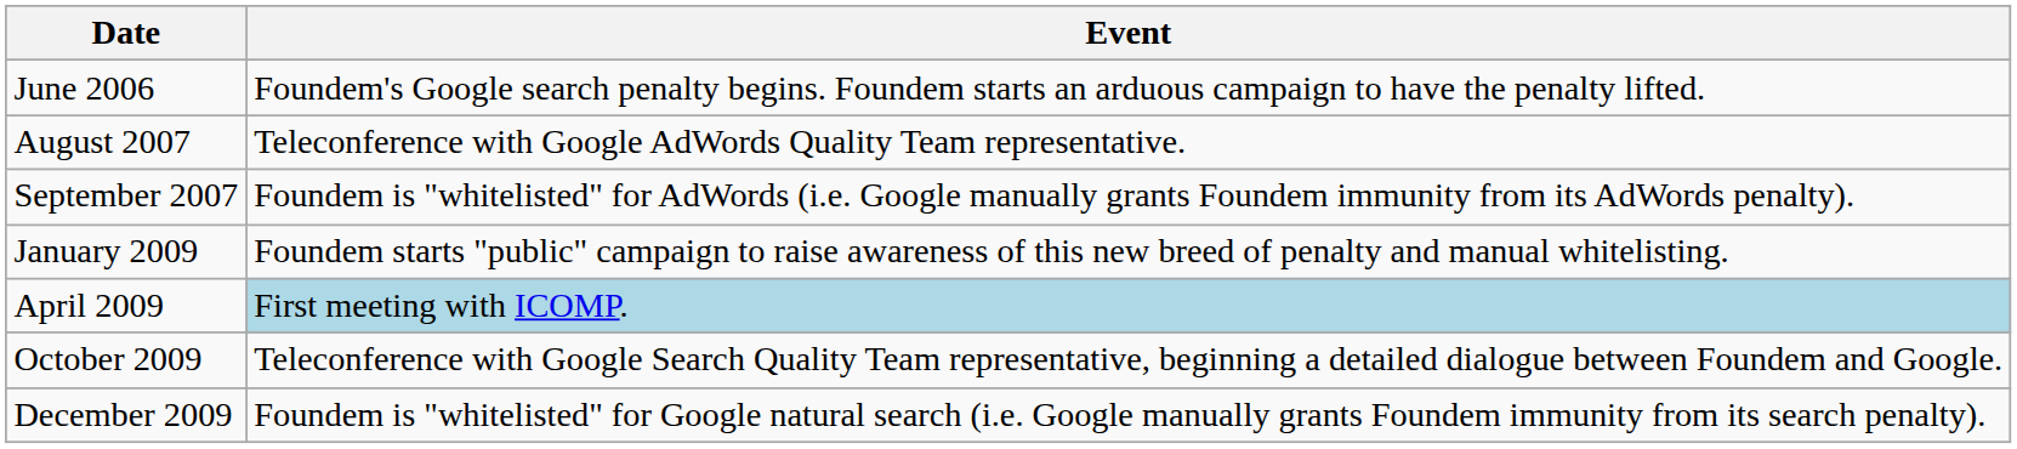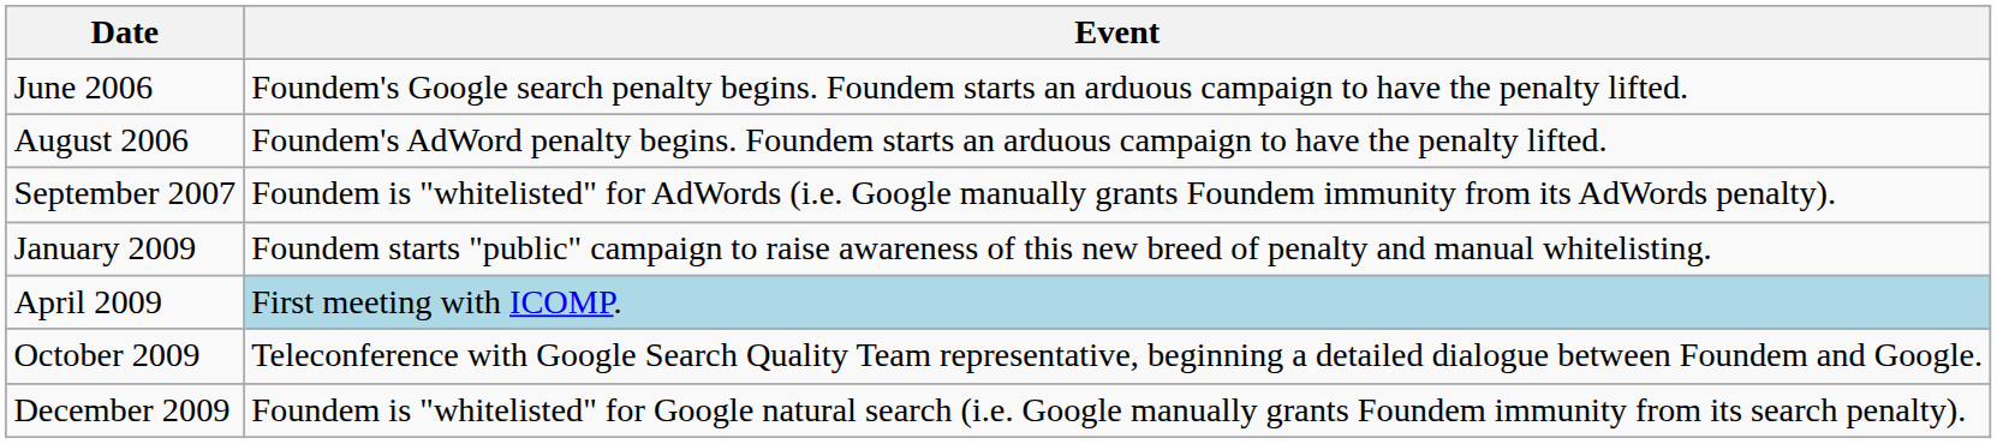 <table class="wikitable">
 <tr>
 <th>Date</th>
 <th>Event</th>
 </tr>
 <tr>
 <td>June 2006</td>
 <td>Foundem's Google search penalty begins. Foundem starts an arduous campaign to have the penalty lifted.</td>
 </tr>
 <tr>
-<td>August 2007</td>
-<td>Teleconference with Google AdWords Quality Team representative.</td>
+<td>August 2006</td>
+<td>Foundem's AdWord penalty begins. Foundem starts an arduous campaign to have the penalty lifted.</td>
 </tr>
 <tr>
 <td>September 2007</td>
 <td>Foundem is "whitelisted" for AdWords (i.e. Google manually grants Foundem immunity from its AdWords penalty).</td>
 </tr>
 <tr>
 <td>January 2009</td>
 <td>Foundem starts "public" campaign to raise awareness of this new breed of penalty and manual whitelisting.</td>
 </tr>
 <tr>
 <td>April 2009</td>
 <td style="background: lightblue;">First meeting with <a href='#'>ICOMP</a>.</td>
 </tr>
 <tr>
 <td>October 2009</td>
 <td>Teleconference with Google Search Quality Team representative, beginning a detailed dialogue between Foundem and Google.</td>
 </tr>
 <tr>
 <td>December 2009</td>
 <td>Foundem is "whitelisted" for Google natural search (i.e. Google manually grants Foundem immunity from its search penalty).</td>
 </tr>
 </table>
